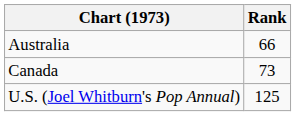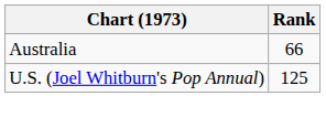 <table class="wikitable">
 <tr>
 <th align="left">Chart (1973)</th>
 <th style="text-align:center;">Rank</th>
 </tr>
 <tr>
 <td>Australia </td>
 <td style="text-align:center;">66</td>
 </tr>
 <tr>
-<td>Canada </td>
-<td style="text-align:center;">73</td>
-</tr>
-<tr>
 <td>U.S. (<a href='#'>Joel Whitburn</a>'s <em>Pop Annual</em>)</td>
 <td style="text-align:center;">125</td>
 </tr>
 </table>
